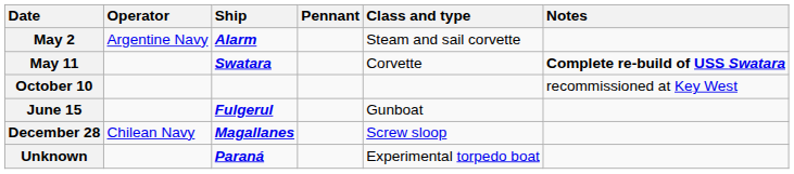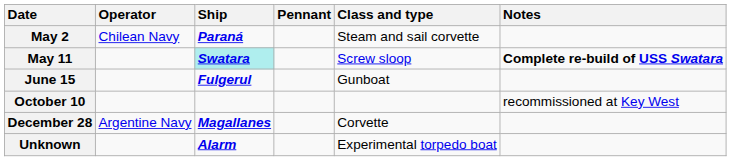 <table class="wikitable nowraplinks">
 <tr>
 <th style="text-align: left">Date</th>
 <th style="text-align: left">Operator</th>
 <th style="text-align: left">Ship</th>
 <th style="text-align: left">Pennant</th>
 <th style="text-align: left">Class and type</th>
 <th style="text-align: left">Notes</th>
 </tr>
 <tr>
 <th>May 2</th>
-<td> <a href='#'>Argentine Navy</a></td>
-<td><strong><em><a href='#'>Alarm</a></em></strong></td>
+<td> <a href='#'>Chilean Navy</a></td>
+<td><strong><em><a href='#'>Paraná</a></em></strong></td>
 <td></td>
 <td>Steam and sail corvette</td>
 <td></td>
 </tr>
 <tr>
 <th>May 11</th>
 <td></td>
-<td><strong><em><a href='#'>Swatara</a></em></strong></td>
+<td style="background: paleturquoise;"><strong><em><a href='#'>Swatara</a></em></strong></td>
 <td></td>
-<td>Corvette</td>
+<td><a href='#'>Screw sloop</a></td>
 <td><strong>Complete re-build of <a href='#'>USS <em>Swatara</em></a></strong></td>
+</tr>
+<tr>
+<th>June 15</th>
+<td></td>
+<td><strong><em><a href='#'>Fulgerul</a></em></strong></td>
+<td></td>
+<td>Gunboat</td>
+<td></td>
 </tr>
 <tr ---->
 <th>October 10</th>
 <td></td>
 <td><strong></strong></td>
 <td></td>
 <td></td>
 <td>recommissioned at <a href='#'>Key West</a></td>
 </tr>
 <tr>
-<th>June 15</th>
-<td></td>
-<td><strong><em><a href='#'>Fulgerul</a></em></strong></td>
-<td></td>
-<td>Gunboat</td>
-<td></td>
-</tr>
-<tr>
 <th>December 28</th>
-<td> <a href='#'>Chilean Navy</a></td>
+<td> <a href='#'>Argentine Navy</a></td>
 <td><strong><em><a href='#'>Magallanes</a></em></strong></td>
 <td></td>
-<td><a href='#'>Screw sloop</a></td>
+<td>Corvette</td>
 <td></td>
 </tr>
 <tr>
 <th>Unknown</th>
 <td></td>
-<td><strong><em><a href='#'>Paraná</a></em></strong></td>
+<td><strong><em><a href='#'>Alarm</a></em></strong></td>
 <td></td>
 <td>Experimental <a href='#'>torpedo boat</a></td>
 <td></td>
 </tr>
 </table>
